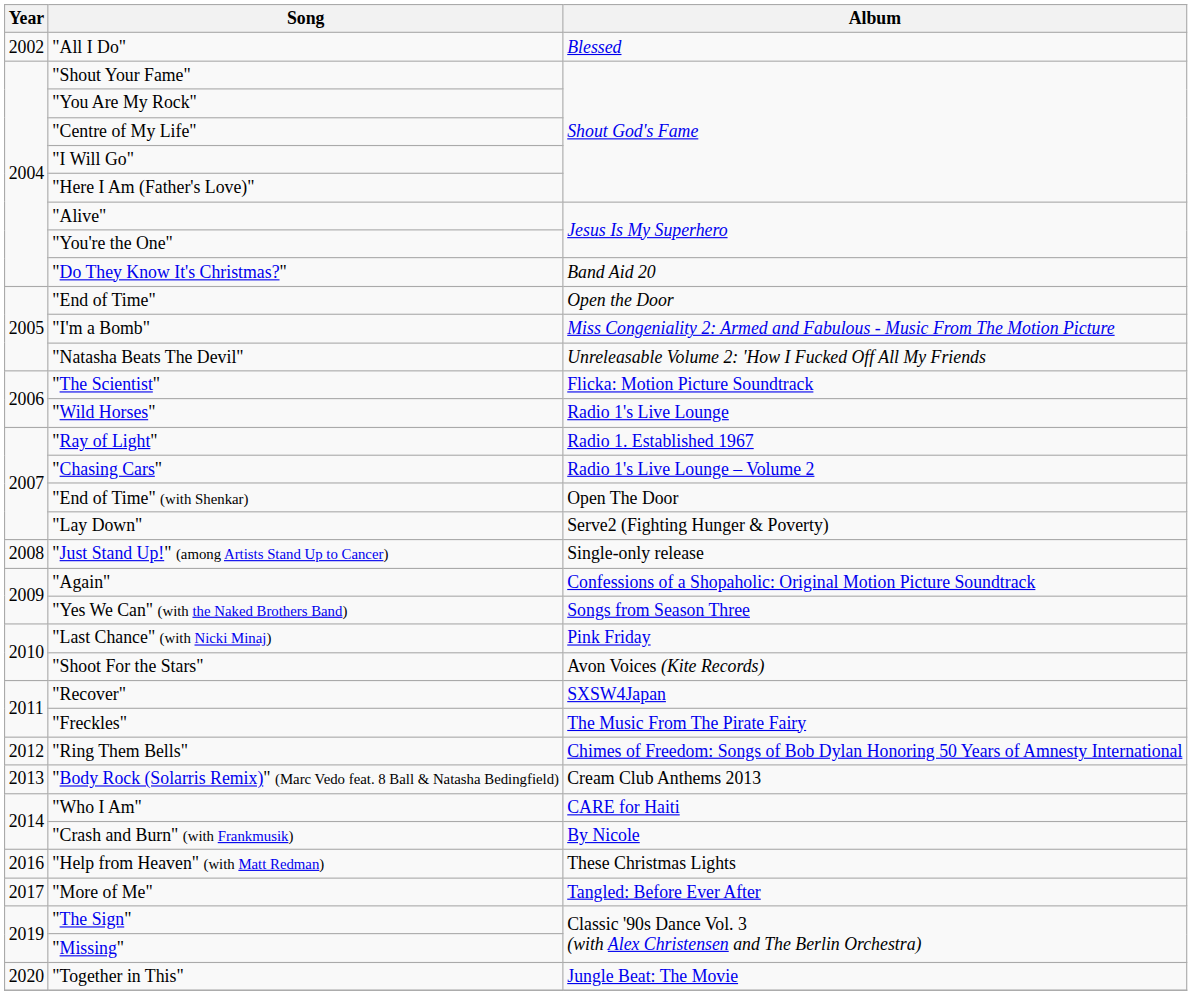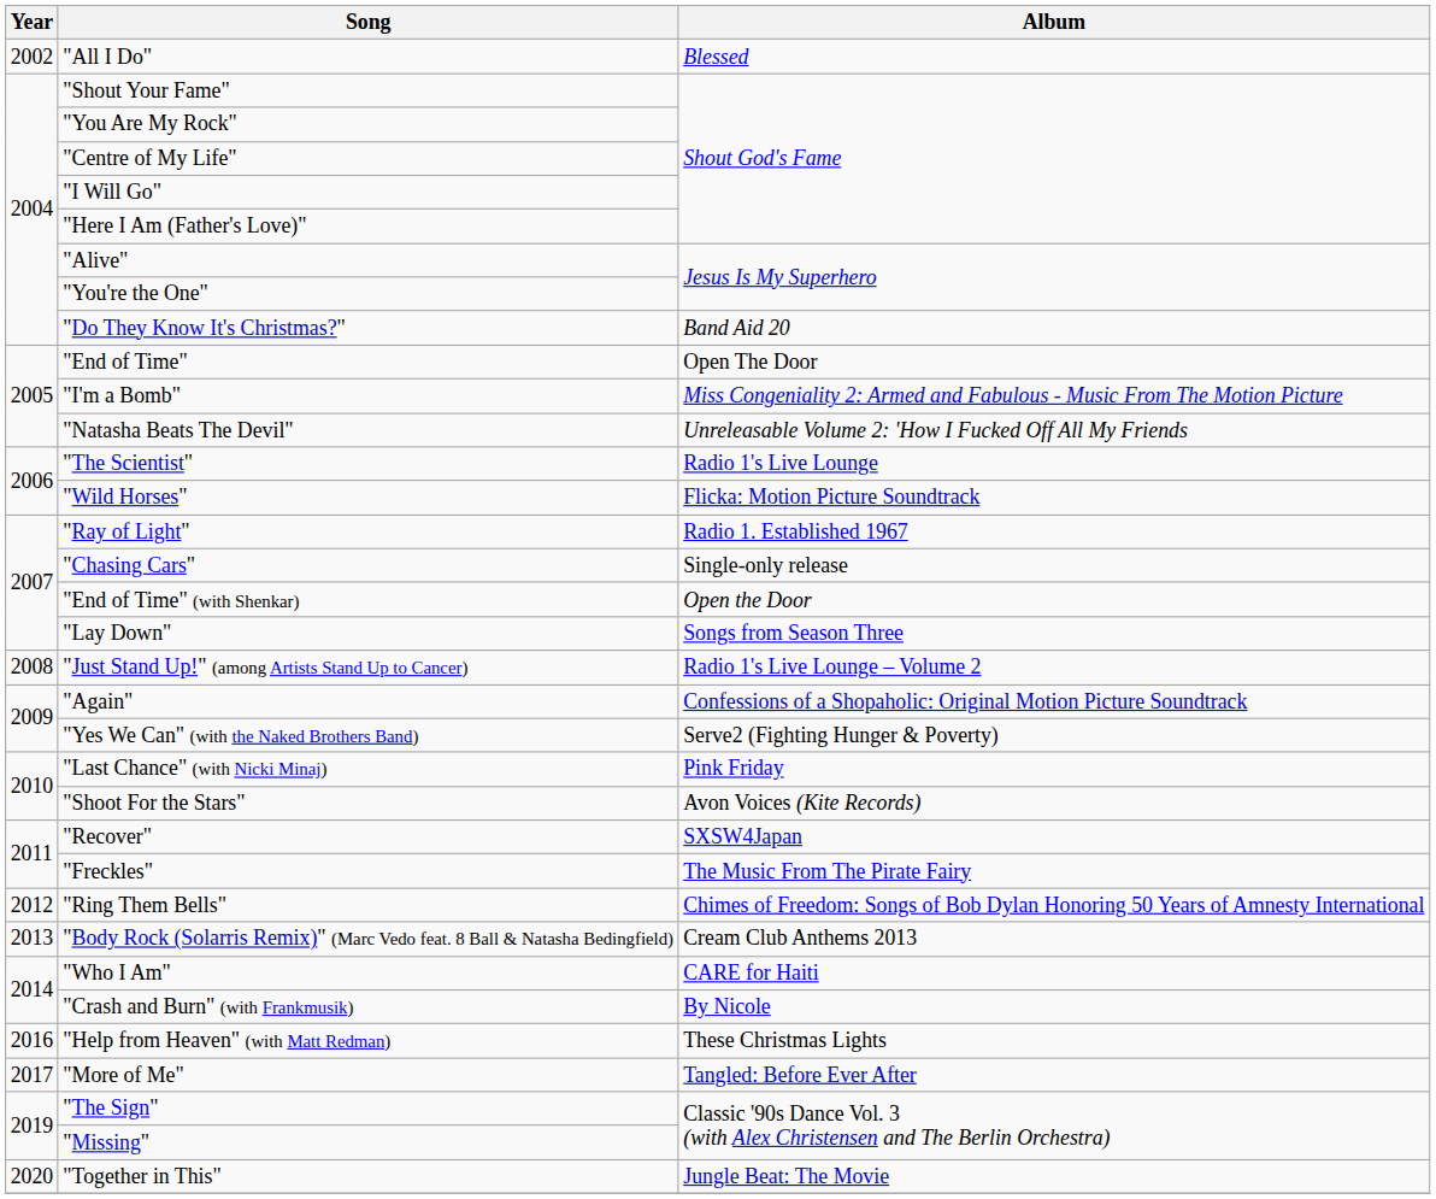 <table class="wikitable">
 <tr>
 <th>Year</th>
 <th>Song</th>
 <th>Album</th>
 </tr>
 <tr>
 <td>2002</td>
 <td>"All I Do"</td>
 <td><em><a href='#'>Blessed</a></em></td>
 </tr>
 <tr>
 <td rowspan="8">2004</td>
 <td>"Shout Your Fame"</td>
 <td style="text-align:left;" rowspan="5"><em><a href='#'>Shout God's Fame</a></em></td>
 </tr>
 <tr>
 <td>"You Are My Rock"</td>
 </tr>
 <tr>
 <td>"Centre of My Life"</td>
 </tr>
 <tr>
 <td>"I Will Go"</td>
 </tr>
 <tr>
 <td>"Here I Am (Father's Love)"</td>
 </tr>
 <tr>
 <td>"Alive"</td>
 <td rowspan="2"><em><a href='#'>Jesus Is My Superhero</a></em></td>
 </tr>
 <tr>
 <td>"You're the One"</td>
 </tr>
 <tr>
 <td>"<a href='#'>Do They Know It's Christmas?</a>"</td>
 <td><em>Band Aid 20</em></td>
 </tr>
 <tr>
 <td rowspan="3">2005</td>
 <td>"End of Time"</td>
-<td><em>Open the Door</em></td>
+<td></em>Open The Door<em></td>
 </tr>
 <tr>
 <td>"I'm a Bomb"</td>
 <td><em><a href='#'>Miss Congeniality 2: Armed and Fabulous - Music From The Motion Picture</a></em></td>
 </tr>
 <tr>
 <td>"Natasha Beats The Devil"</td>
 <td><em>Unreleasable Volume 2: 'How I Fucked Off All My Friends<strong></td>
 </tr>
 <tr>
 <td rowspan="2">2006</td>
 <td>"<a href='#'>The Scientist</a>"</td>
-<td></em><a href='#'>Flicka: Motion Picture Soundtrack</a><em></td>
+<td></em><a href='#'>Radio 1's Live Lounge</a><em></td>
 </tr>
 <tr>
 <td>"<a href='#'>Wild Horses</a>"</td>
-<td></em><a href='#'>Radio 1's Live Lounge</a><em></td>
+<td></em><a href='#'>Flicka: Motion Picture Soundtrack</a><em></td>
 </tr>
 <tr>
 <td rowspan="4">2007</td>
 <td>"<a href='#'>Ray of Light</a>"</td>
 <td></em><a href='#'>Radio 1. Established 1967</a><em></td>
 </tr>
 <tr>
 <td>"<a href='#'>Chasing Cars</a>"</td>
-<td></em><a href='#'>Radio 1's Live Lounge – Volume 2</a><em></td>
+<td>Single-only release</td>
 </tr>
 <tr>
 <td>"End of Time" <small>(with Shenkar)</small></td>
-<td></em>Open The Door<em></td>
+<td><em>Open the Door</em></td>
 </tr>
 <tr>
 <td>"Lay Down"</td>
-<td></em>Serve2 (Fighting Hunger & Poverty)<em></td>
+<td></em><a href='#'>Songs from Season Three</a><em></td>
 </tr>
 <tr>
 <td>2008</td>
 <td>"<a href='#'>Just Stand Up!</a>" <small>(among <a href='#'>Artists Stand Up to Cancer</a>)</small></td>
-<td>Single-only release</td>
+<td></em><a href='#'>Radio 1's Live Lounge – Volume 2</a><em></td>
 </tr>
 <tr>
 <td rowspan="2">2009</td>
 <td>"Again"</td>
 <td></em><a href='#'>Confessions of a Shopaholic: Original Motion Picture Soundtrack</a><em></td>
 </tr>
 <tr>
 <td>"Yes We Can" <small>(with <a href='#'>the Naked Brothers Band</a>)</small></td>
-<td></em><a href='#'>Songs from Season Three</a><em></td>
+<td></em>Serve2 (Fighting Hunger & Poverty)<em></td>
 </tr>
 <tr>
 <td rowspan="2">2010</td>
 <td>"Last Chance" <small>(with <a href='#'>Nicki Minaj</a>)</small></td>
 <td></em><a href='#'>Pink Friday</a><em></td>
 </tr>
 <tr>
 <td>"Shoot For the Stars"</td>
 <td></em>Avon Voices<em> (Kite Records)</td>
 </tr>
 <tr>
 <td rowspan="2">2011</td>
 <td>"Recover"</td>
 <td></em><a href='#'>SXSW4Japan</a><em></td>
 </tr>
 <tr>
 <td>"Freckles"</td>
 <td><a href='#'>The Music From </em>The Pirate Fairy<em></a></td>
 </tr>
 <tr>
 <td>2012</td>
 <td>"Ring Them Bells"</td>
 <td></em><a href='#'>Chimes of Freedom: Songs of Bob Dylan Honoring 50 Years of Amnesty International</a><em></td>
 </tr>
 <tr>
 <td>2013</td>
 <td>"<a href='#'>Body Rock (Solarris Remix)</a>" <small>(Marc Vedo feat. 8 Ball & Natasha Bedingfield)</small></td>
 <td></em>Cream Club Anthems 2013<em></td>
 </tr>
 <tr>
 <td rowspan="2">2014</td>
 <td>"Who I Am"</td>
 <td></em><a href='#'>CARE for Haiti</a><em></td>
 </tr>
 <tr>
 <td>"Crash and Burn" <small>(with <a href='#'>Frankmusik</a>)</small></td>
 <td></em><a href='#'>By Nicole</a><em></td>
 </tr>
 <tr>
 <td>2016</td>
 <td>"Help from Heaven" <small>(with <a href='#'>Matt Redman</a>)</small></td>
 <td></em>These Christmas Lights<em></td>
 </tr>
 <tr>
 <td>2017</td>
 <td>"More of Me"</td>
 <td></em><a href='#'>Tangled: Before Ever After</a><em></td>
 </tr>
 <tr>
 <td rowspan="2">2019</td>
 <td>"<a href='#'>The Sign</a>"</td>
 <td style="text-align:left;" rowspan="2"></em>Classic '90s Dance Vol. 3<em> <br>(with <a href='#'>Alex Christensen</a> and The Berlin Orchestra)</td>
 </tr>
 <tr>
 <td>"<a href='#'>Missing</a>"</td>
 </tr>
 <tr>
 <td>2020</td>
 <td>"Together in This"</td>
 <td></em><a href='#'>Jungle Beat: The Movie</a><em></td>
 </tr>
 <tr>
 </tr>
 </table>
